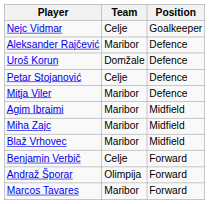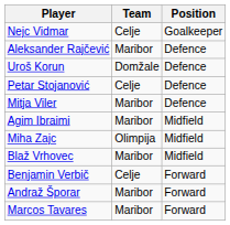 <table class="wikitable sortable" border="1">
 <tr>
 <th>Player</th>
 <th>Team</th>
 <th>Position</th>
 </tr>
 <tr>
 <td><a href='#'>Nejc Vidmar</a></td>
 <td>Celje</td>
 <td>Goalkeeper</td>
 </tr>
 <tr>
 <td><a href='#'>Aleksander Rajčević</a></td>
 <td>Maribor</td>
 <td>Defence</td>
 </tr>
 <tr>
 <td><a href='#'>Uroš Korun</a></td>
 <td>Domžale</td>
 <td>Defence</td>
 </tr>
 <tr>
 <td><a href='#'>Petar Stojanović</a></td>
 <td>Celje</td>
 <td>Defence</td>
 </tr>
 <tr>
 <td><a href='#'>Mitja Viler</a></td>
 <td>Maribor</td>
 <td>Defence</td>
 </tr>
 <tr>
 <td><a href='#'>Agim Ibraimi</a></td>
 <td>Maribor</td>
 <td>Midfield</td>
 </tr>
 <tr>
 <td><a href='#'>Miha Zajc</a></td>
-<td>Maribor</td>
+<td>Olimpija</td>
 <td>Midfield</td>
 </tr>
 <tr>
 <td><a href='#'>Blaž Vrhovec</a></td>
 <td>Maribor</td>
 <td>Midfield</td>
 </tr>
 <tr>
 <td><a href='#'>Benjamin Verbič</a></td>
 <td>Celje</td>
 <td>Forward</td>
 </tr>
 <tr>
 <td><a href='#'>Andraž Šporar</a></td>
-<td>Olimpija</td>
+<td>Maribor</td>
 <td>Forward</td>
 </tr>
 <tr>
 <td><a href='#'>Marcos Tavares</a></td>
 <td>Maribor</td>
 <td>Forward</td>
 </tr>
 </table>
